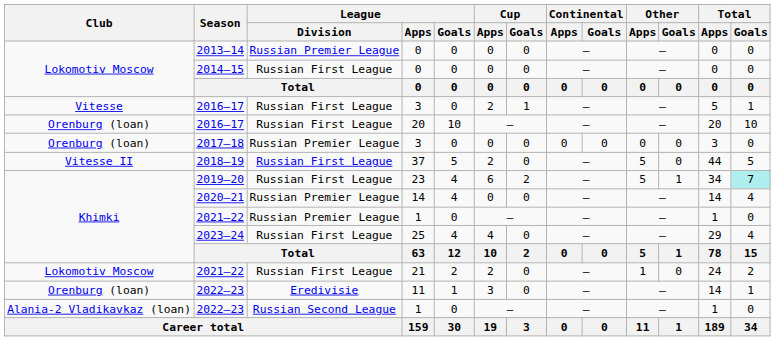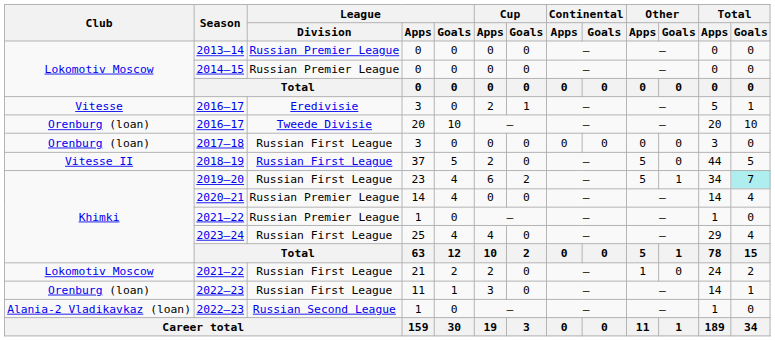 <table class="wikitable" style="text-align: center;">
 <tr>
 <th rowspan=2>Club</th>
 <th rowspan=2>Season</th>
 <th colspan=3>League</th>
 <th colspan=2>Cup</th>
 <th colspan=2>Continental</th>
 <th colspan=2>Other</th>
 <th colspan=2>Total</th>
 </tr>
 <tr>
 <th>Division</th>
 <th>Apps</th>
 <th>Goals</th>
 <th>Apps</th>
 <th>Goals</th>
 <th>Apps</th>
 <th>Goals</th>
 <th>Apps</th>
 <th>Goals</th>
 <th>Apps</th>
 <th>Goals</th>
 </tr>
 <tr>
 <td rowspan="3"><a href='#'>Lokomotiv Moscow</a></td>
 <td><a href='#'>2013–14</a></td>
 <td><a href='#'>Russian Premier League</a></td>
 <td>0</td>
 <td>0</td>
 <td>0</td>
 <td>0</td>
 <td colspan=2>–</td>
 <td colspan=2>–</td>
 <td>0</td>
 <td>0</td>
 </tr>
 <tr>
 <td><a href='#'>2014–15</a></td>
-<td>Russian First League</td>
+<td>Russian Premier League</td>
 <td>0</td>
 <td>0</td>
 <td>0</td>
 <td>0</td>
 <td colspan=2>–</td>
 <td colspan=2>–</td>
 <td>0</td>
 <td>0</td>
 </tr>
 <tr>
 <th colspan=2>Total</th>
 <th>0</th>
 <th>0</th>
 <th>0</th>
 <th>0</th>
 <th>0</th>
 <th>0</th>
 <th>0</th>
 <th>0</th>
 <th>0</th>
 <th>0</th>
 </tr>
 <tr>
 <td><a href='#'>Vitesse</a></td>
 <td><a href='#'>2016–17</a></td>
-<td>Russian First League</td>
+<td><a href='#'>Eredivisie</a></td>
 <td>3</td>
 <td>0</td>
 <td>2</td>
 <td>1</td>
 <td colspan=2>–</td>
 <td colspan=2>–</td>
 <td>5</td>
 <td>1</td>
 </tr>
 <tr>
 <td><a href='#'>Orenburg</a> (loan)</td>
 <td><a href='#'>2016–17</a></td>
-<td>Russian First League</td>
+<td><a href='#'>Tweede Divisie</a></td>
 <td>20</td>
 <td>10</td>
 <td colspan=2>–</td>
 <td colspan=2>–</td>
 <td colspan=2>–</td>
 <td>20</td>
 <td>10</td>
 </tr>
 <tr>
 <td><a href='#'>Orenburg</a> (loan)</td>
 <td><a href='#'>2017–18</a></td>
-<td>Russian Premier League</td>
+<td>Russian First League</td>
 <td>3</td>
 <td>0</td>
 <td>0</td>
 <td>0</td>
 <td>0</td>
 <td>0</td>
 <td>0</td>
 <td>0</td>
 <td>3</td>
 <td>0</td>
 </tr>
 <tr>
 <td><a href='#'>Vitesse II</a></td>
 <td><a href='#'>2018–19</a></td>
 <td><a href='#'>Russian First League</a></td>
 <td>37</td>
 <td>5</td>
 <td>2</td>
 <td>0</td>
 <td colspan=2>–</td>
 <td>5</td>
 <td>0</td>
 <td>44</td>
 <td>5</td>
 </tr>
 <tr>
 <td rowspan="5"><a href='#'>Khimki</a></td>
 <td><a href='#'>2019–20</a></td>
 <td>Russian First League</td>
 <td>23</td>
 <td>4</td>
 <td>6</td>
 <td>2</td>
 <td colspan=2>–</td>
 <td>5</td>
 <td>1</td>
 <td>34</td>
 <td style="background: paleturquoise;">7</td>
 </tr>
 <tr>
 <td><a href='#'>2020–21</a></td>
 <td>Russian Premier League</td>
 <td>14</td>
 <td>4</td>
 <td>0</td>
 <td>0</td>
 <td colspan=2>–</td>
 <td colspan=2>–</td>
 <td>14</td>
 <td>4</td>
 </tr>
 <tr>
 <td><a href='#'>2021–22</a></td>
 <td>Russian Premier League</td>
 <td>1</td>
 <td>0</td>
 <td colspan=2>–</td>
 <td colspan=2>–</td>
 <td colspan=2>–</td>
 <td>1</td>
 <td>0</td>
 </tr>
 <tr>
 <td><a href='#'>2023–24</a></td>
 <td>Russian First League</td>
 <td>25</td>
 <td>4</td>
 <td>4</td>
 <td>0</td>
 <td colspan=2>–</td>
 <td colspan=2>–</td>
 <td>29</td>
 <td>4</td>
 </tr>
 <tr>
 <th colspan=2>Total</th>
 <th>63</th>
 <th>12</th>
 <th>10</th>
 <th>2</th>
 <th>0</th>
 <th>0</th>
 <th>5</th>
 <th>1</th>
 <th>78</th>
 <th>15</th>
 </tr>
 <tr>
 <td><a href='#'>Lokomotiv Moscow</a></td>
 <td><a href='#'>2021–22</a></td>
 <td>Russian First League</td>
 <td>21</td>
 <td>2</td>
 <td>2</td>
 <td>0</td>
 <td colspan=2>–</td>
 <td>1</td>
 <td>0</td>
 <td>24</td>
 <td>2</td>
 </tr>
 <tr>
 <td><a href='#'>Orenburg</a> (loan)</td>
 <td><a href='#'>2022–23</a></td>
-<td><a href='#'>Eredivisie</a></td>
+<td>Russian First League</td>
 <td>11</td>
 <td>1</td>
 <td>3</td>
 <td>0</td>
 <td colspan=2>–</td>
 <td colspan=2>–</td>
 <td>14</td>
 <td>1</td>
 </tr>
 <tr>
 <td><a href='#'>Alania-2 Vladikavkaz</a> (loan)</td>
 <td><a href='#'>2022–23</a></td>
 <td><a href='#'>Russian Second League</a></td>
 <td>1</td>
 <td>0</td>
 <td colspan=2>–</td>
 <td colspan=2>–</td>
 <td colspan=2>–</td>
 <td>1</td>
 <td>0</td>
 </tr>
 <tr>
 <th colspan=3>Career total</th>
 <th>159</th>
 <th>30</th>
 <th>19</th>
 <th>3</th>
 <th>0</th>
 <th>0</th>
 <th>11</th>
 <th>1</th>
 <th>189</th>
 <th>34</th>
 </tr>
 </table>
